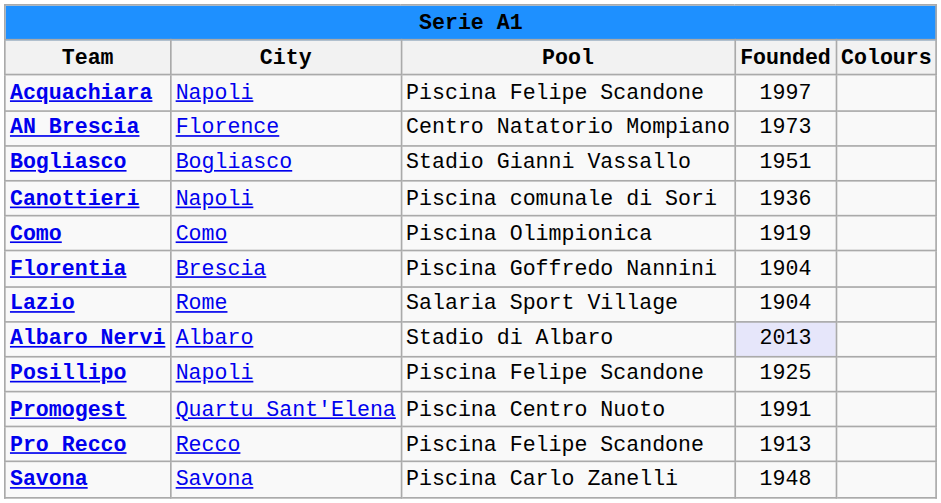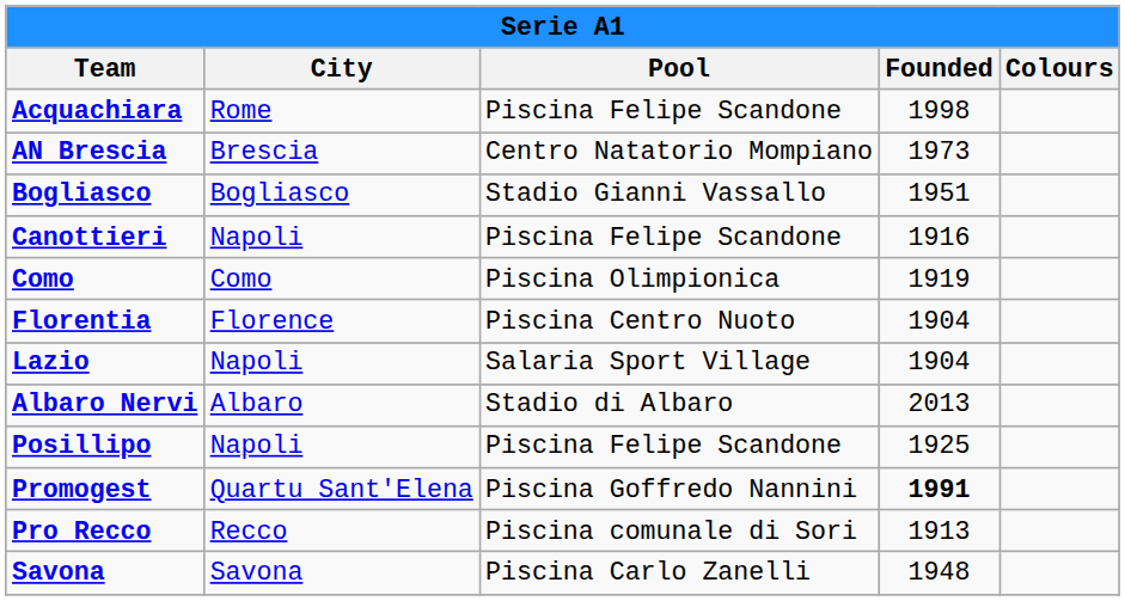 <table class="wikitable sortable">
 <tr>
 <td bgcolor=dodgerblue align="center" colspan="17"><strong><span>Serie A1</span></strong></td>
 </tr>
 <tr>
 <th>Team</th>
 <th>City</th>
 <th>Pool</th>
 <th>Founded</th>
 <th>Colours</th>
 </tr>
 <tr>
 <td><strong><a href='#'>Acquachiara</a></strong></td>
-<td><a href='#'>Napoli</a></td>
+<td><a href='#'>Rome</a></td>
 <td>Piscina Felipe Scandone</td>
-<td style="text-align: center;">1997</td>
+<td style="text-align: center;">1998</td>
 <td> </td>
 </tr>
 <tr>
 <td><strong><a href='#'>AN Brescia</a></strong></td>
-<td><a href='#'>Florence</a></td>
+<td><a href='#'>Brescia</a></td>
 <td>Centro Natatorio Mompiano</td>
 <td style="text-align: center;">1973</td>
 <td> </td>
 </tr>
 <tr>
 <td><strong><a href='#'>Bogliasco</a></strong></td>
 <td><a href='#'>Bogliasco</a></td>
 <td>Stadio Gianni Vassallo</td>
 <td style="text-align: center;">1951</td>
 <td> </td>
 </tr>
 <tr>
 <td><strong><a href='#'>Canottieri</a></strong></td>
 <td><a href='#'>Napoli</a></td>
-<td>Piscina comunale di Sori</td>
-<td style="text-align: center;">1936</td>
+<td>Piscina Felipe Scandone</td>
+<td style="text-align: center;">1916</td>
 <td> </td>
 </tr>
 <tr>
 <td><strong><a href='#'>Como</a></strong></td>
 <td><a href='#'>Como</a></td>
 <td>Piscina Olimpionica</td>
 <td style="text-align: center;">1919</td>
 <td> </td>
 </tr>
 <tr>
 <td><strong><a href='#'>Florentia</a></strong></td>
-<td><a href='#'>Brescia</a></td>
-<td>Piscina Goffredo Nannini</td>
+<td><a href='#'>Florence</a></td>
+<td>Piscina Centro Nuoto</td>
 <td style="text-align: center;">1904</td>
 <td> </td>
 </tr>
 <tr>
 <td><strong><a href='#'>Lazio</a></strong></td>
-<td><a href='#'>Rome</a></td>
+<td><a href='#'>Napoli</a></td>
 <td>Salaria Sport Village</td>
 <td style="text-align: center;">1904</td>
 <td> </td>
 </tr>
 <tr>
 <td><strong><a href='#'>Albaro Nervi</a></strong></td>
 <td><a href='#'>Albaro</a></td>
 <td>Stadio di Albaro</td>
-<td style="background: lavender; text-align: center;">2013</td>
+<td style="text-align: center;">2013</td>
 <td>  </td>
 </tr>
 <tr>
 <td><strong><a href='#'>Posillipo</a></strong></td>
 <td><a href='#'>Napoli</a></td>
 <td>Piscina Felipe Scandone</td>
 <td style="text-align: center;">1925</td>
 <td>  </td>
 </tr>
 <tr>
 <td><strong><a href='#'>Promogest</a></strong></td>
 <td><a href='#'>Quartu Sant'Elena</a></td>
-<td>Piscina Centro Nuoto</td>
-<td style="text-align: center;">1991</td>
+<td>Piscina Goffredo Nannini</td>
+<td style="text-align: center;"><strong>1991</strong></td>
 <td> </td>
 </tr>
 <tr>
 <td><strong><a href='#'>Pro Recco</a></strong></td>
 <td><a href='#'>Recco</a></td>
-<td>Piscina Felipe Scandone</td>
+<td>Piscina comunale di Sori</td>
 <td style="text-align: center;">1913</td>
 <td> </td>
 </tr>
 <tr>
 <td><strong><a href='#'>Savona</a></strong></td>
 <td><a href='#'>Savona</a></td>
 <td>Piscina Carlo Zanelli</td>
 <td style="text-align: center;">1948</td>
 <td> </td>
 </tr>
 </table>
